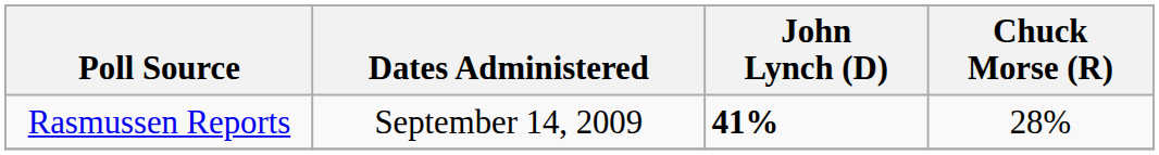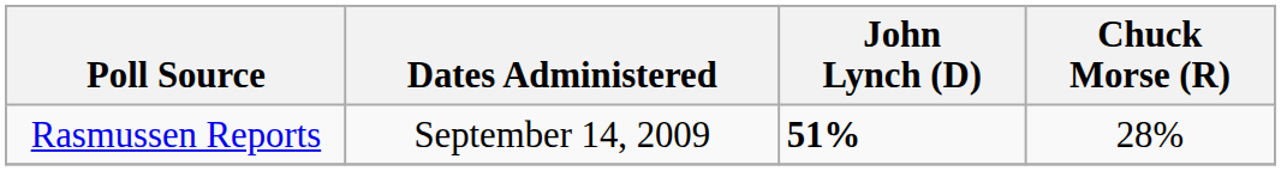 <table class="wikitable">
 <tr valign=bottom>
 <th width='140'>Poll Source</th>
 <th width='180'>Dates Administered</th>
 <th width='100'>John<br>Lynch (D)</th>
 <th width='100'>Chuck<br>Morse (R)</th>
 </tr>
 <tr>
 <td align=center><a href='#'>Rasmussen Reports</a></td>
 <td align=center>September 14, 2009</td>
-<td><strong>41%</strong></td>
+<td><strong>51%</strong></td>
 <td align=center>28%</td>
 </tr>
 <tr>
 </tr>
 </table>
